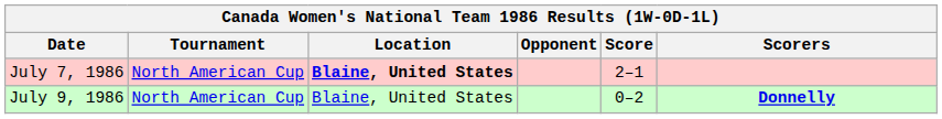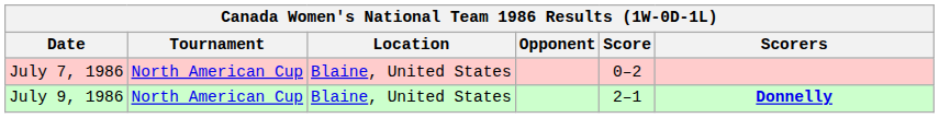 <table class="wikitable collapsible collapsed" style="font-size:90%">
 <tr>
 <th colspan="6"><strong>Canada Women's National Team 1986 Results (1W-0D-1L)</strong></th>
 </tr>
 <tr>
 <th>Date</th>
 <th>Tournament</th>
 <th>Location</th>
 <th>Opponent</th>
 <th>Score</th>
 <th width=30%>Scorers</th>
 </tr>
 <tr style="background:#fcc;">
 <td style="text-align: center;">July 7, 1986</td>
 <td style="text-align: center;"><a href='#'>North American Cup</a></td>
-<td style="text-align: center;"><strong><a href='#'>Blaine</a>, United States</strong></td>
+<td style="text-align: center;"><a href='#'>Blaine</a>, United States</td>
 <td></td>
-<td style="text-align: center;">2–1</td>
+<td style="text-align: center;">0–2</td>
 <td style="text-align: center;"></td>
 </tr>
 <tr style="background:#cfc;">
 <td style="text-align: center;">July 9, 1986</td>
 <td style="text-align: center;"><a href='#'>North American Cup</a></td>
 <td style="text-align: center;"><a href='#'>Blaine</a>, United States</td>
 <td></td>
-<td style="text-align: center;">0–2</td>
+<td style="text-align: center;">2–1</td>
 <td style="text-align: center;"><strong><a href='#'>Donnelly</a> </strong></td>
 </tr>
 </table>
